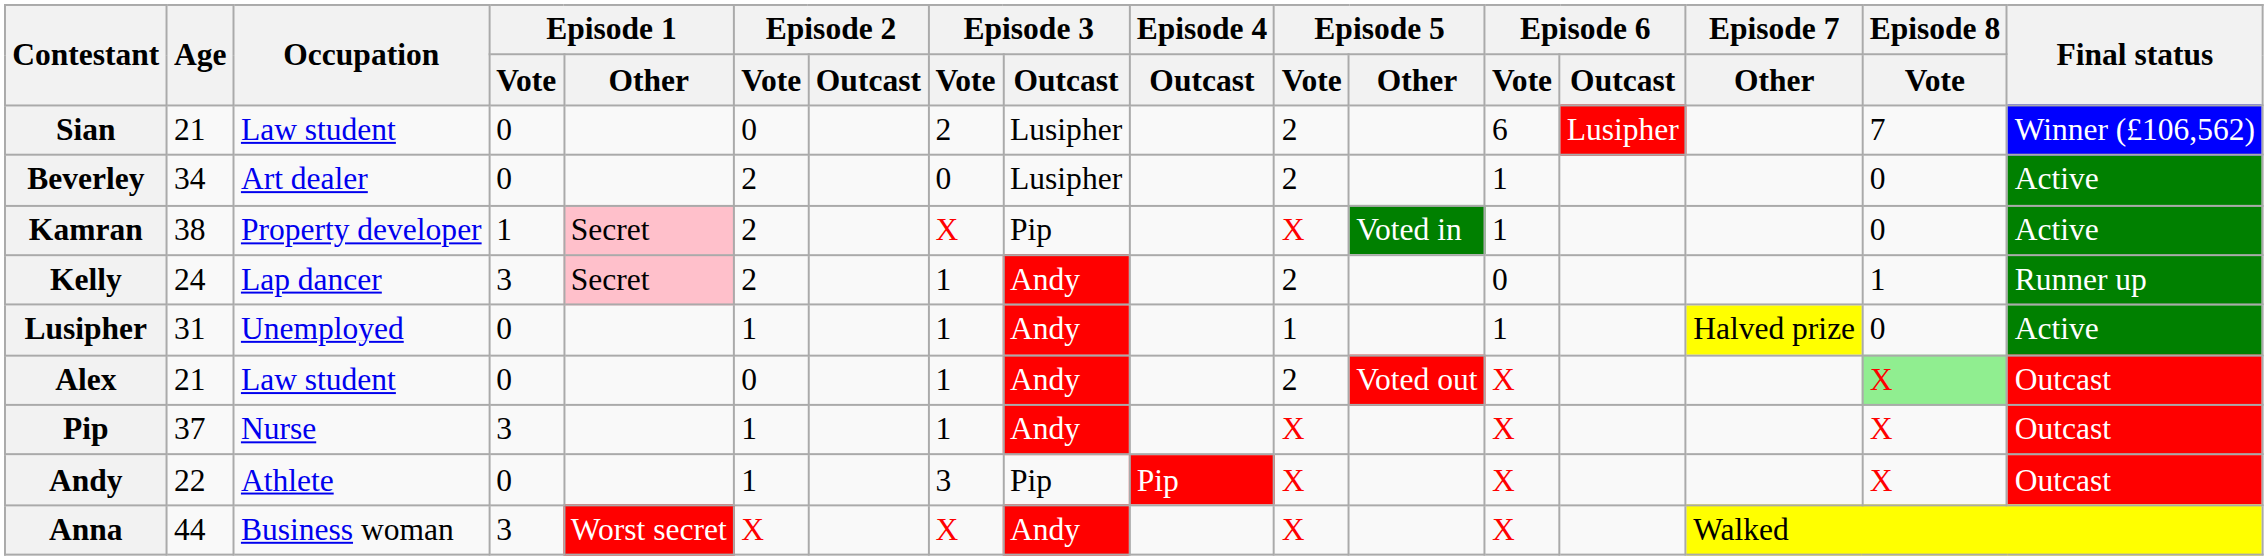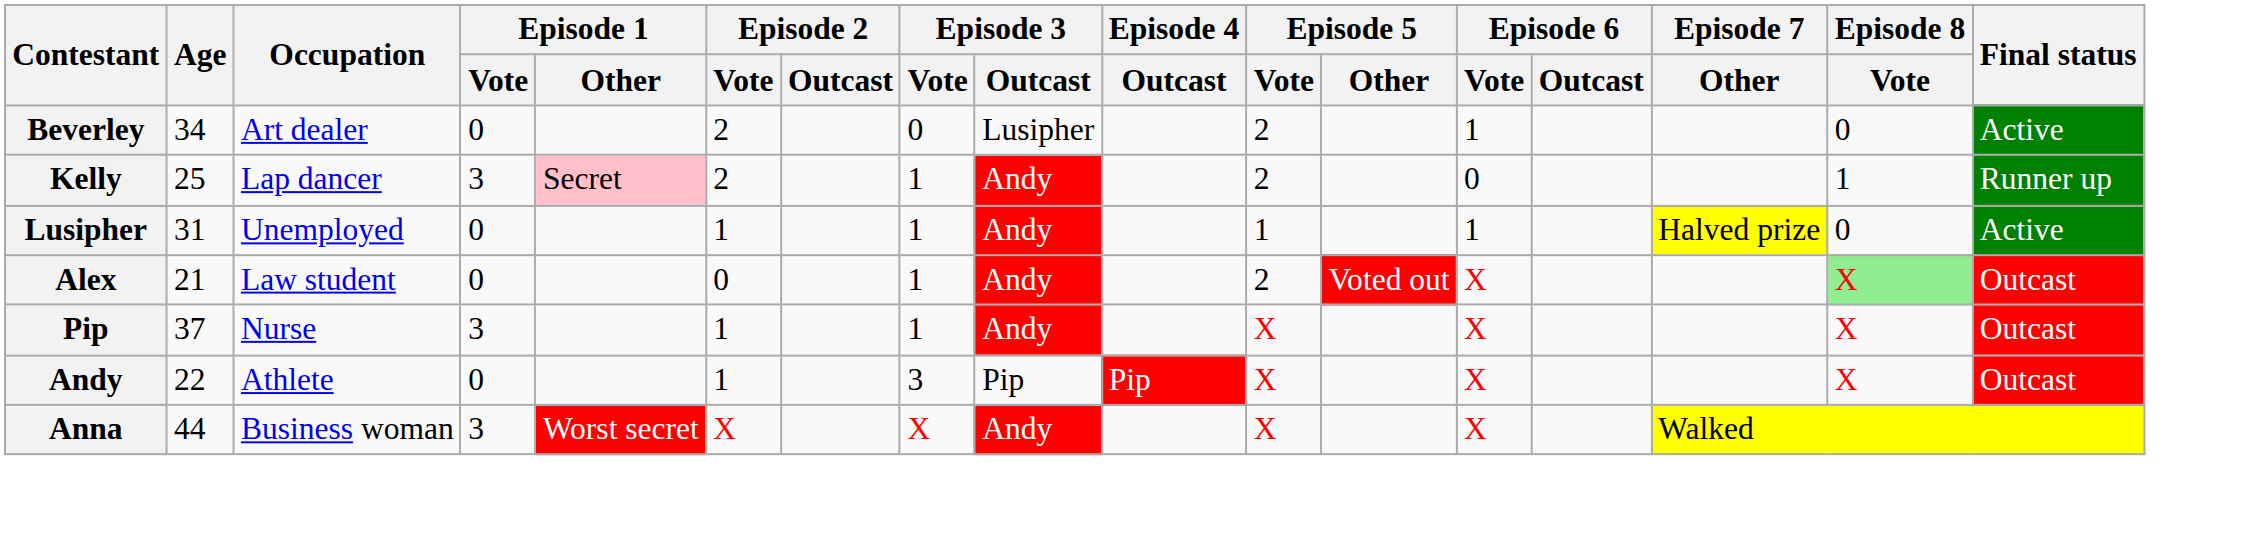 <table class="wikitable">
 <tr>
 <th rowspan=2>Contestant</th>
 <th rowspan=2>Age</th>
 <th rowspan=2>Occupation</th>
 <th colspan=2>Episode 1</th>
 <th colspan=2>Episode 2</th>
 <th colspan=2>Episode 3</th>
 <th colspan=1>Episode 4</th>
 <th colspan=2>Episode 5</th>
 <th colspan=2>Episode 6</th>
 <th colspan=1>Episode 7</th>
 <th colspan=1>Episode 8</th>
 <th rowspan=2>Final status</th>
 </tr>
 <tr>
 <th>Vote</th>
 <th>Other</th>
 <th>Vote</th>
 <th>Outcast</th>
 <th>Vote</th>
 <th>Outcast</th>
 <th>Outcast</th>
 <th>Vote</th>
 <th>Other</th>
 <th>Vote</th>
 <th>Outcast</th>
 <th>Other</th>
 <th>Vote</th>
 </tr>
 <tr>
-<th>Sian</th>
-<td>21</td>
-<td><a href='#'>Law student</a></td>
-<td>0</td>
-<td></td>
-<td>0</td>
-<td></td>
-<td>2</td>
-<td>Lusipher</td>
-<td></td>
-<td>2</td>
-<td></td>
-<td>6</td>
-<td style="background:Red; color:white;">Lusipher</td>
-<td></td>
-<td>7</td>
-<td style="background:blue; color:white;">Winner (£106,562)</td>
-</tr>
-<tr>
 <th>Beverley</th>
 <td>34</td>
 <td><a href='#'>Art dealer</a></td>
 <td>0</td>
 <td></td>
 <td>2</td>
 <td></td>
 <td>0</td>
 <td>Lusipher</td>
 <td></td>
 <td>2</td>
 <td></td>
 <td>1</td>
 <td></td>
 <td></td>
 <td>0</td>
 <td style="background:green; color:white;">Active</td>
 </tr>
 <tr>
-<th>Kamran</th>
-<td>38</td>
-<td><a href='#'>Property developer</a></td>
-<td>1</td>
-<td style="background:pink; color:black;">Secret</td>
-<td>2</td>
-<td></td>
-<td style="color:red;">X</td>
-<td>Pip</td>
-<td></td>
-<td style="color:red;">X</td>
-<td style="background:green; color:white;">Voted in</td>
-<td>1</td>
-<td></td>
-<td></td>
-<td>0</td>
-<td style="background:green; color:white;">Active</td>
-</tr>
-<tr>
 <th>Kelly</th>
-<td>24</td>
+<td>25</td>
 <td><a href='#'>Lap dancer</a></td>
 <td>3</td>
 <td style="background:pink; color:black;">Secret</td>
 <td>2</td>
 <td></td>
 <td>1</td>
 <td style="background:Red; color:white;">Andy</td>
 <td></td>
 <td>2</td>
 <td></td>
 <td>0</td>
 <td></td>
 <td></td>
 <td>1</td>
 <td style="background:green; color:white;">Runner up </td>
 </tr>
 <tr>
 <th>Lusipher</th>
 <td>31</td>
 <td><a href='#'>Unemployed</a></td>
 <td>0</td>
 <td></td>
 <td>1</td>
 <td></td>
 <td>1</td>
 <td style="background:Red; color:white;">Andy</td>
 <td></td>
 <td>1</td>
 <td></td>
 <td>1</td>
 <td></td>
 <td style="background:yellow; color:black;">Halved prize</td>
 <td>0</td>
 <td style="background:green; color:white;">Active</td>
 </tr>
 <tr>
 <th>Alex</th>
 <td>21</td>
 <td><a href='#'>Law student</a></td>
 <td>0</td>
 <td></td>
 <td>0</td>
 <td></td>
 <td>1</td>
 <td style="background:Red; color:white;">Andy</td>
 <td></td>
 <td>2</td>
 <td style="background:Red; color:white;">Voted out</td>
 <td style="color:red;">X</td>
 <td></td>
 <td></td>
 <td style="background: lightgreen; color:red;">X</td>
 <td style="background:Red; color:white;">Outcast</td>
 </tr>
 <tr>
 <th>Pip</th>
 <td>37</td>
 <td><a href='#'>Nurse</a></td>
 <td>3</td>
 <td></td>
 <td>1</td>
 <td></td>
 <td>1</td>
 <td style="background:Red; color:white;">Andy</td>
 <td></td>
 <td style="color:red;">X</td>
 <td></td>
 <td style="color:red;">X</td>
 <td></td>
 <td></td>
 <td style="color:red;">X</td>
 <td style="background:Red; color:white;">Outcast</td>
 </tr>
 <tr>
 <th>Andy</th>
 <td>22</td>
 <td><a href='#'>Athlete</a></td>
 <td>0</td>
 <td></td>
 <td>1</td>
 <td></td>
 <td>3</td>
 <td>Pip</td>
 <td style="background:Red; color:white;">Pip</td>
 <td style="color:red;">X</td>
 <td></td>
 <td style="color:red;">X</td>
 <td></td>
 <td></td>
 <td style="color:red;">X</td>
 <td style="background:Red;color:white;">Outcast</td>
 </tr>
 <tr>
 <th>Anna</th>
 <td>44</td>
 <td><a href='#'>Business</a> woman</td>
 <td>3</td>
 <td style="background:red; color:white;">Worst secret</td>
 <td style="color:red;">X</td>
 <td style="color:red;"></td>
 <td style="color:red;">X</td>
 <td style="background:Red; color:white;">Andy</td>
 <td></td>
 <td style="color:red;">X</td>
 <td></td>
 <td style="color:red;">X</td>
 <td></td>
 <td colspan="3" style="background:yellow; color:black;">Walked</td>
 </tr>
 </table>
